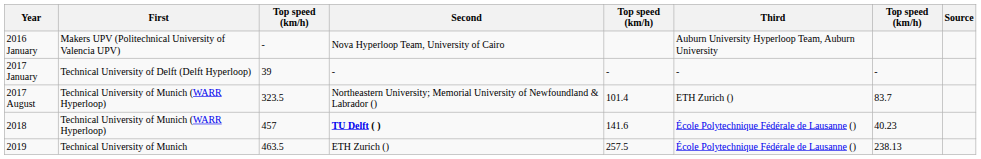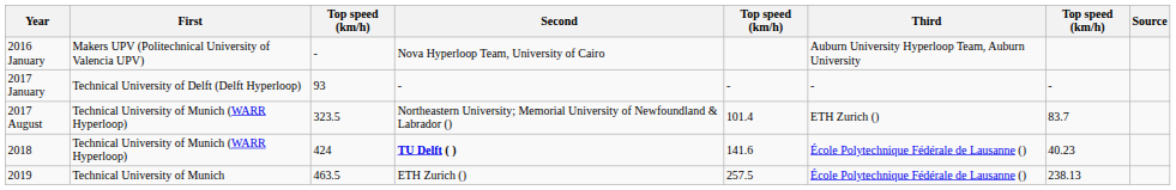 <table class="wikitable">
 <tr>
 <th>Year</th>
 <th>First</th>
 <th>Top speed (km/h)</th>
 <th>Second</th>
 <th>Top speed (km/h)</th>
 <th>Third</th>
 <th>Top speed (km/h)</th>
 <th>Source</th>
 </tr>
 <tr>
 <td>2016 January</td>
 <td>Makers UPV (Politechnical University of Valencia UPV)</td>
 <td>-</td>
 <td>Nova Hyperloop Team, University of Cairo</td>
 <td></td>
 <td>Auburn University Hyperloop Team, Auburn University</td>
 <td></td>
 <td></td>
 </tr>
 <tr>
 <td>2017 January</td>
 <td>Technical University of Delft (Delft Hyperloop)</td>
-<td>39</td>
+<td>93</td>
 <td>-</td>
 <td>-</td>
 <td>-</td>
 <td>-</td>
 <td></td>
 </tr>
 <tr>
 <td>2017 August</td>
 <td>Technical University of Munich (<a href='#'>WARR</a> Hyperloop)</td>
 <td>323.5</td>
 <td>Northeastern University; Memorial University of Newfoundland & Labrador ()</td>
 <td>101.4</td>
 <td>ETH Zurich ()</td>
 <td>83.7</td>
 <td></td>
 </tr>
 <tr>
 <td>2018</td>
 <td>Technical University of Munich (<a href='#'>WARR</a> Hyperloop)</td>
-<td>457</td>
+<td>424</td>
 <td><strong><a href='#'>TU Delft</a> ( )</strong></td>
 <td>141.6</td>
 <td><a href='#'>École Polytechnique Fédérale de Lausanne</a> ()</td>
 <td>40.23</td>
 <td></td>
 </tr>
 <tr>
 <td>2019</td>
 <td>Technical University of Munich </td>
 <td>463.5</td>
 <td>ETH Zurich ()</td>
 <td>257.5</td>
 <td><a href='#'>École Polytechnique Fédérale de Lausanne</a> ()</td>
 <td>238.13</td>
 <td></td>
 </tr>
 </table>
